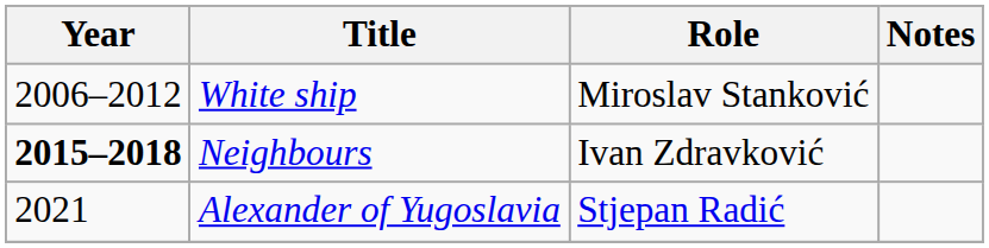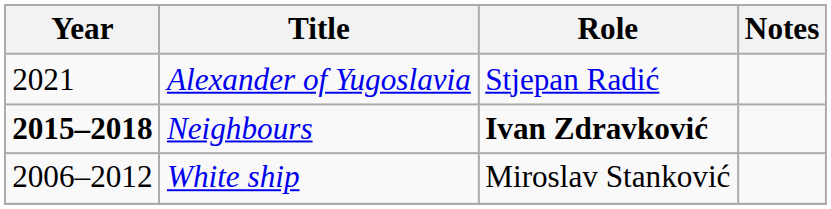 <table class="wikitable sortable">
 <tr>
 <th>Year</th>
 <th>Title</th>
 <th>Role</th>
 <th class="unsortable">Notes</th>
 </tr>
 <tr>
+<td>2021</td>
+<td><em><a href='#'>Alexander of Yugoslavia</a></em></td>
+<td><a href='#'>Stjepan Radić</a></td>
+<td></td>
+</tr>
+<tr>
+<td><strong>2015–2018</strong></td>
+<td><em><a href='#'>Neighbours</a></em></td>
+<td><strong>Ivan Zdravković</strong></td>
+<td></td>
+</tr>
+<tr>
 <td>2006–2012</td>
 <td><em><a href='#'>White ship</a></em></td>
 <td>Miroslav Stanković</td>
 <td></td>
 </tr>
 <tr>
-<td><strong>2015–2018</strong></td>
-<td><em><a href='#'>Neighbours</a></em></td>
-<td>Ivan Zdravković</td>
-<td></td>
-</tr>
-<tr>
-<td>2021</td>
-<td><em><a href='#'>Alexander of Yugoslavia</a></em></td>
-<td><a href='#'>Stjepan Radić</a></td>
-<td></td>
-</tr>
-<tr>
 </tr>
 </table>
